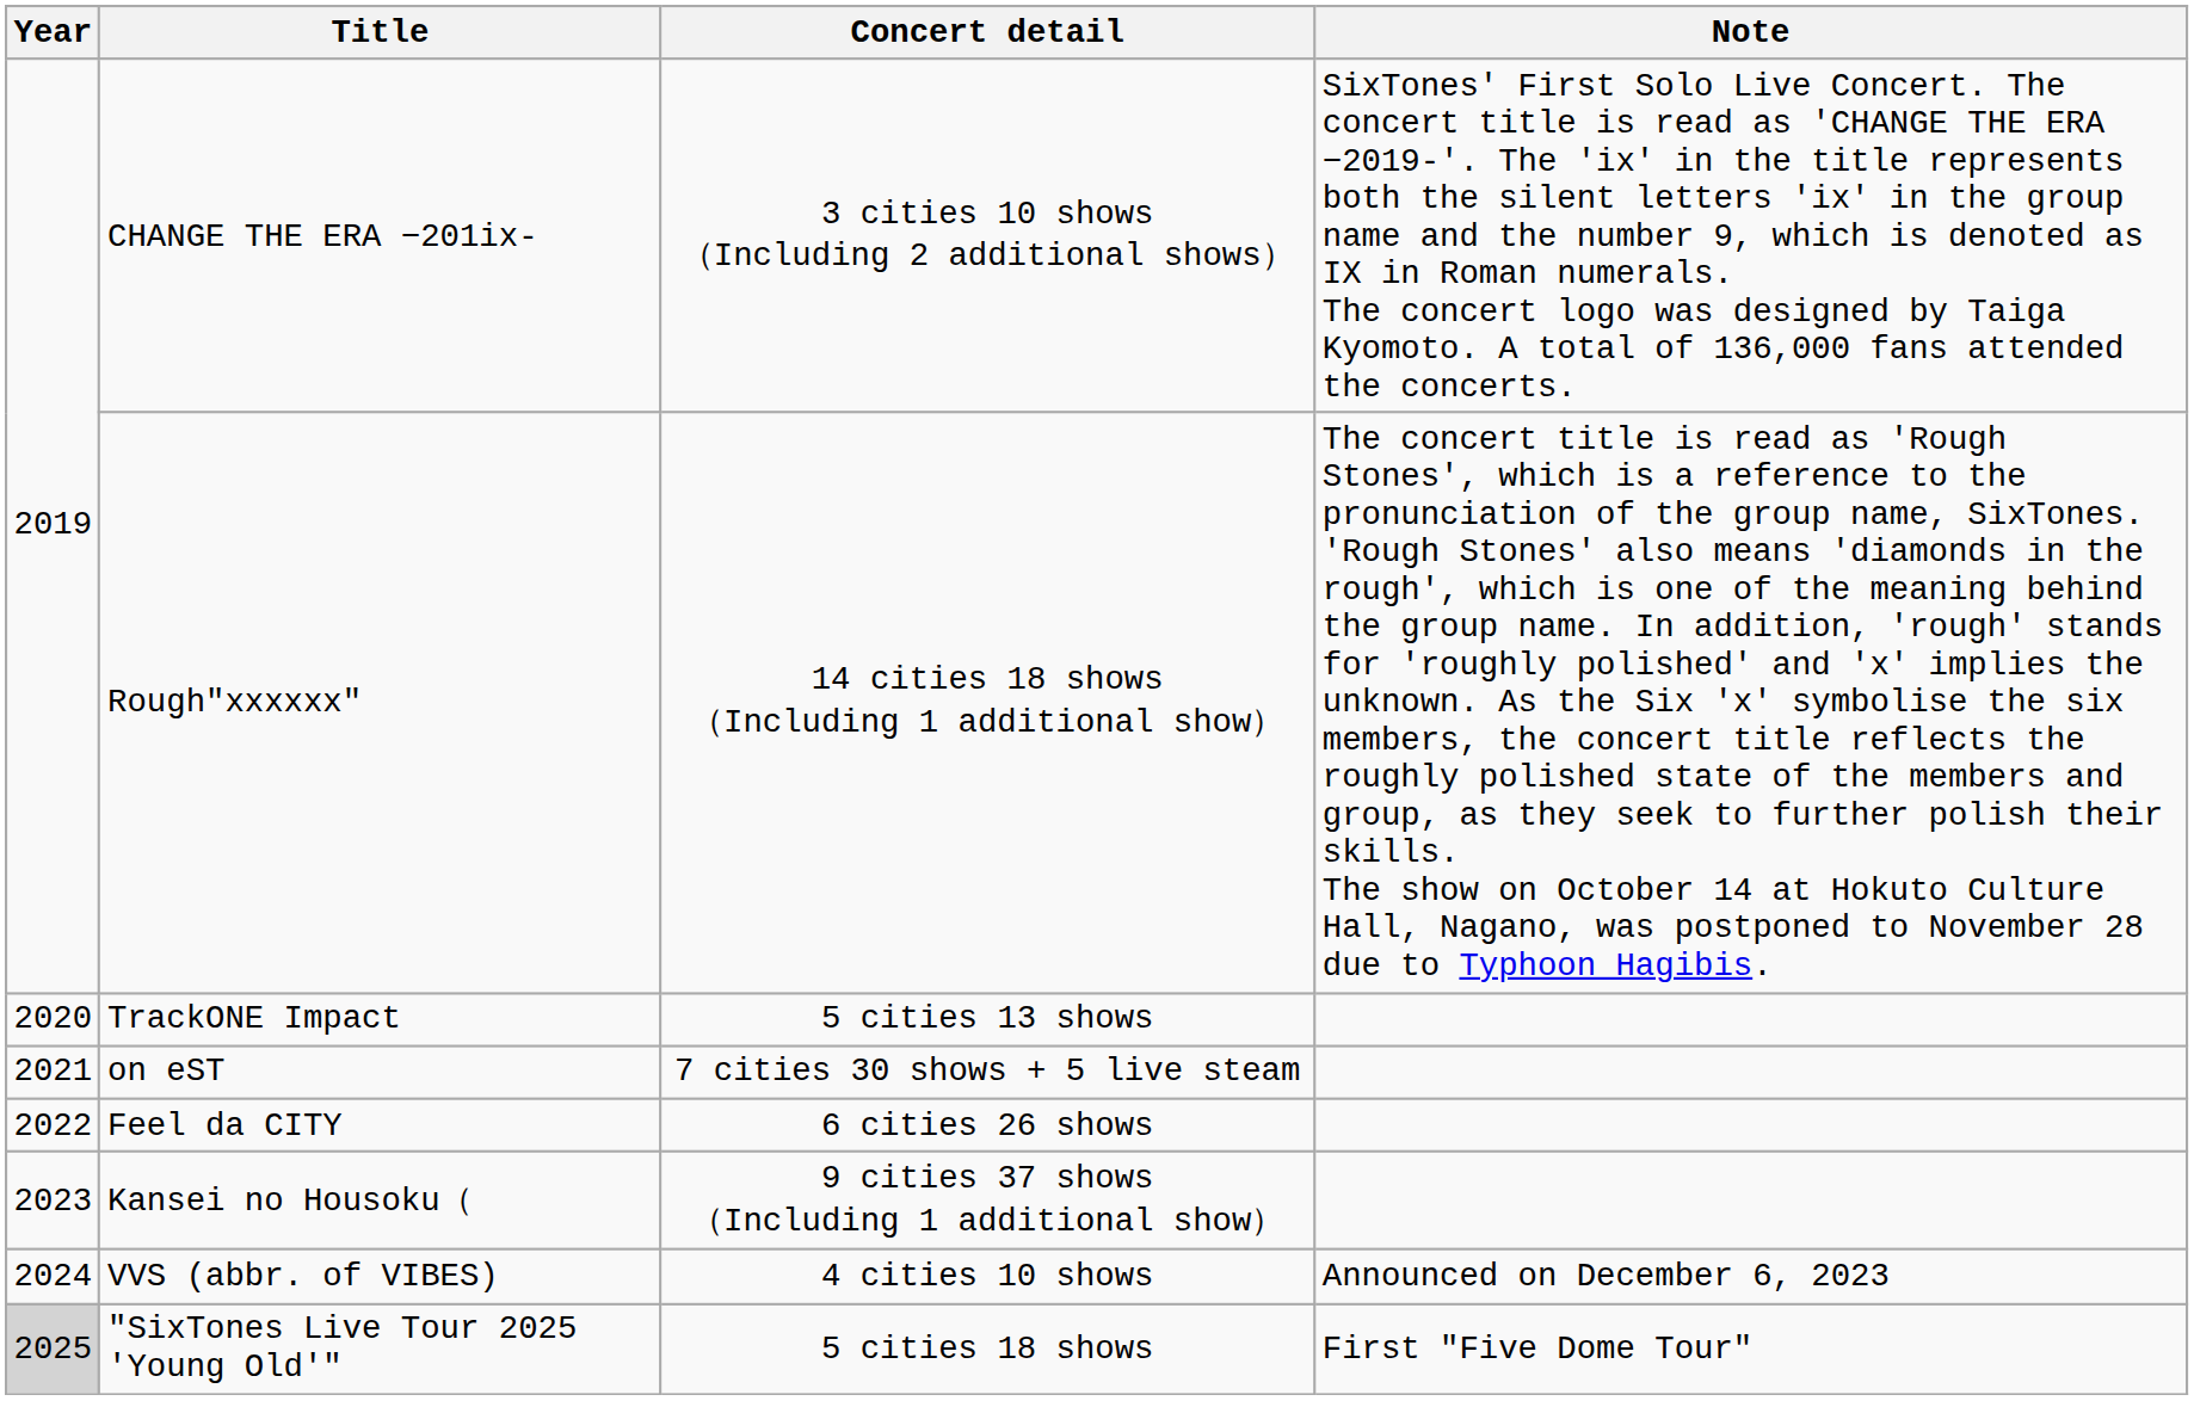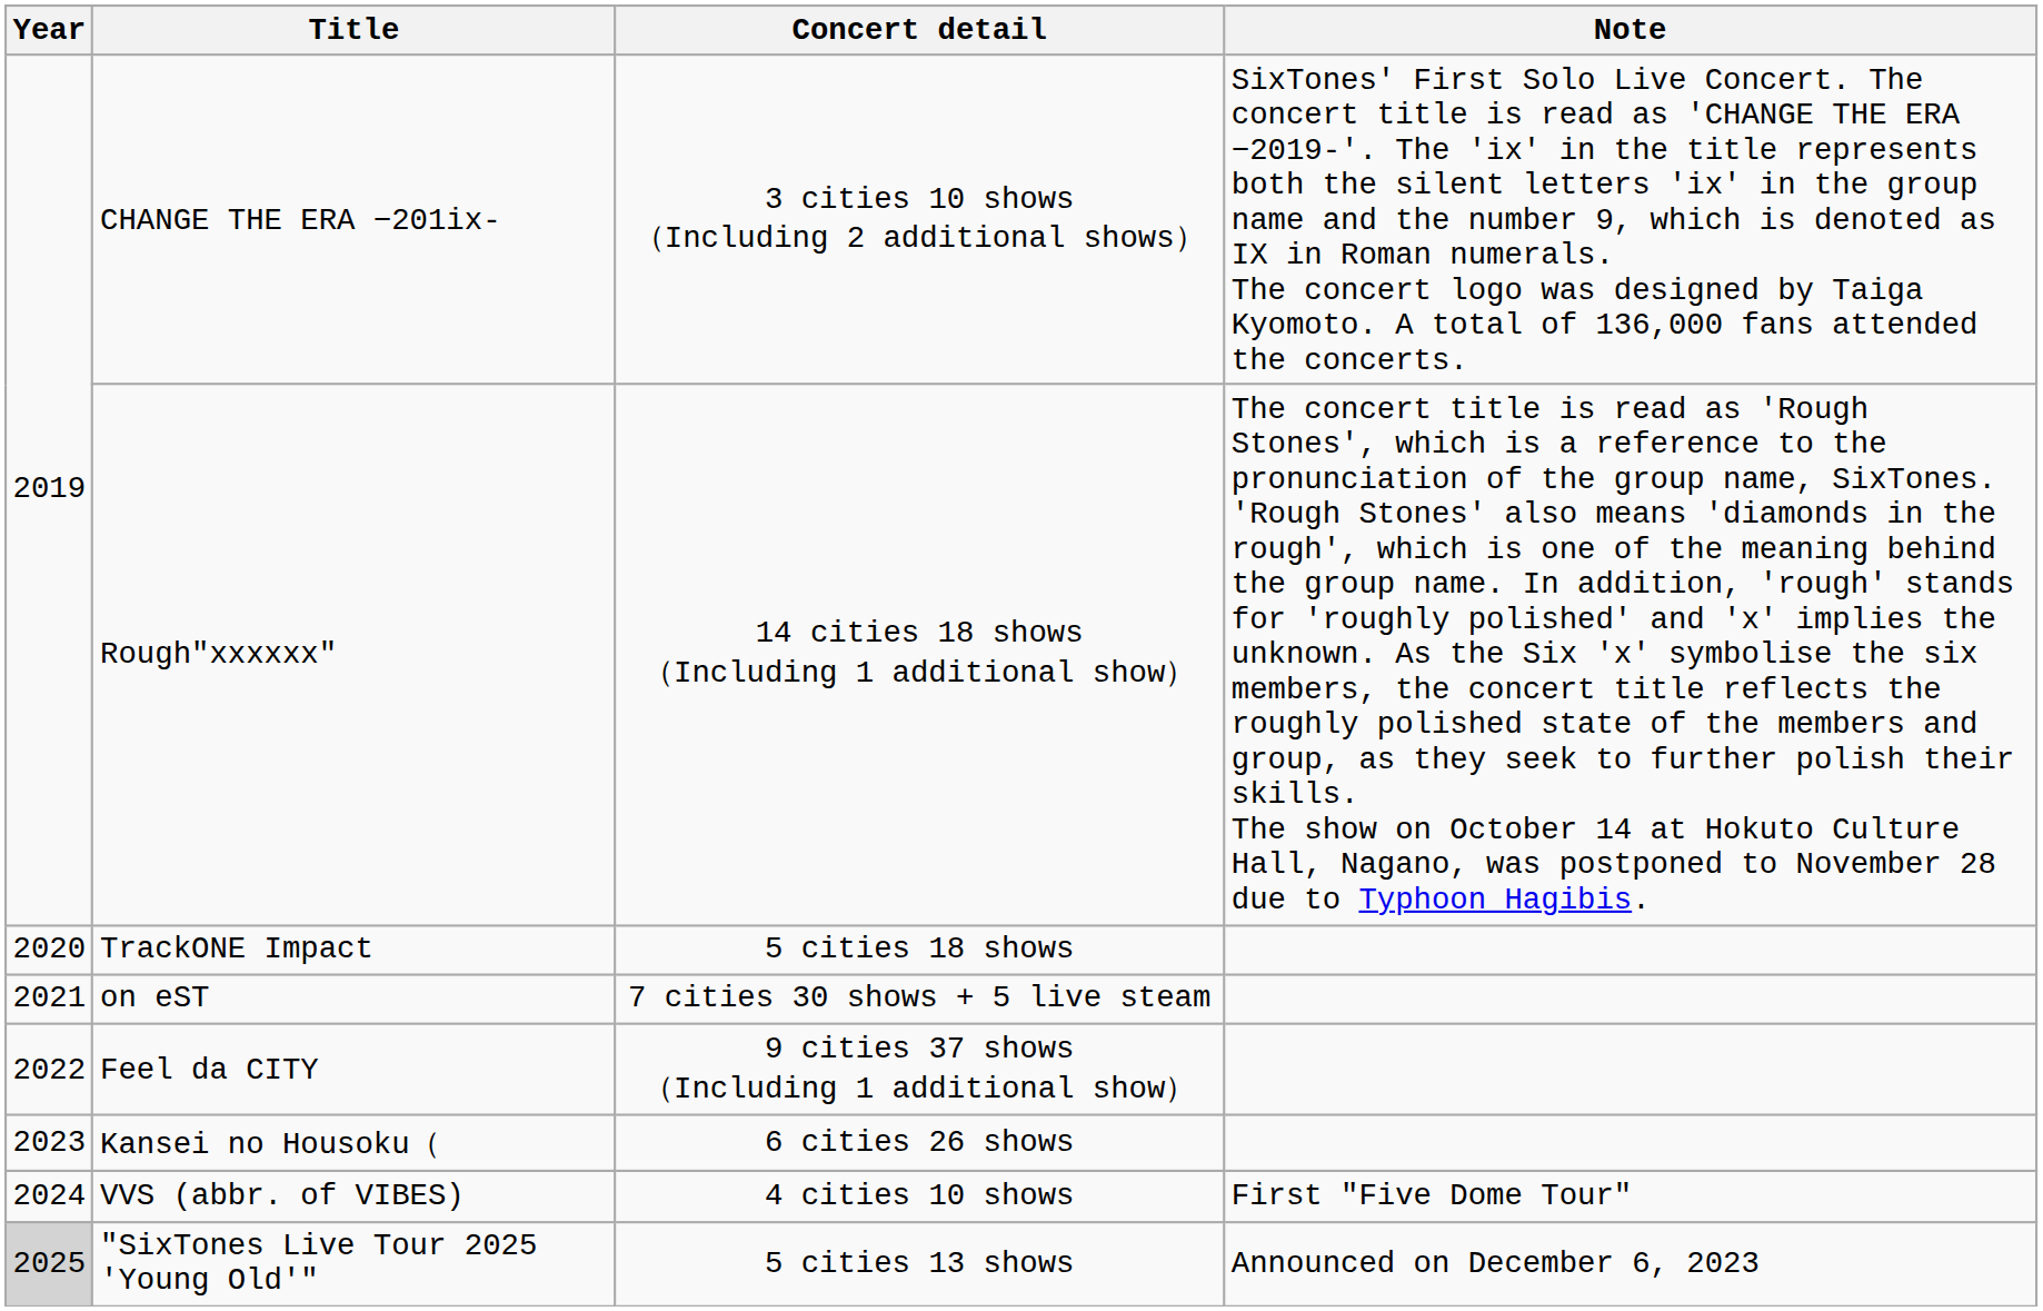 <table class="wikitable">
 <tr>
 <th>Year</th>
 <th>Title</th>
 <th width="30%">Concert detail</th>
 <th width="40%">Note</th>
 </tr>
 <tr>
 <td rowspan="2">2019</td>
 <td>CHANGE THE ERA −201ix-</td>
 <td style="text-align:center">3 cities 10 shows<br>（Including 2 additional shows）</td>
 <td>SixTones' First Solo Live Concert. The concert title is read as 'CHANGE THE ERA −2019-'. The 'ix' in the title represents both the silent letters 'ix' in the group name and the number 9, which is denoted as IX in Roman numerals.<br>The concert logo was designed by Taiga Kyomoto. A total of 136,000 fans attended the concerts.</td>
 </tr>
 <tr>
 <td>Rough"xxxxxx"</td>
 <td style="text-align:center">14 cities 18 shows<br>（Including 1 additional show）</td>
 <td>The concert title is read as 'Rough Stones', which is a reference to the pronunciation of the group name, SixTones. 'Rough Stones' also means 'diamonds in the rough', which is one of the meaning behind the group name. In addition, 'rough' stands for 'roughly polished' and 'x' implies the unknown. As the Six 'x' symbolise the six members, the concert title reflects the roughly polished state of the members and group, as they seek to further polish their skills.<br>The show on October 14 at Hokuto Culture Hall, Nagano, was postponed to November 28 due to <a href='#'>Typhoon Hagibis</a>.</td>
 </tr>
 <tr>
 <td>2020</td>
 <td>TrackONE Impact</td>
-<td style="text-align:center">5 cities 13 shows</td>
+<td style="text-align:center">5 cities 18 shows</td>
 <td></td>
 </tr>
 <tr>
 <td>2021</td>
 <td>on eST</td>
 <td style="text-align:center">7 cities 30 shows + 5 live steam</td>
 <td></td>
 </tr>
 <tr>
 <td>2022</td>
 <td>Feel da CITY</td>
-<td style="text-align:center">6 cities 26 shows</td>
+<td style="text-align:center">9 cities 37 shows<br>（Including 1 additional show）</td>
 <td></td>
 </tr>
 <tr>
 <td>2023</td>
 <td>Kansei no Housoku（</td>
-<td style="text-align:center">9 cities 37 shows<br>（Including 1 additional show）</td>
+<td style="text-align:center">6 cities 26 shows</td>
 <td></td>
 </tr>
 <tr>
 <td>2024</td>
 <td>VVS (abbr. of VIBES) </td>
 <td style="text-align:center">4 cities 10 shows</td>
-<td>Announced on December 6, 2023</td>
+<td>First "Five Dome Tour"</td>
 </tr>
 <tr>
 <td style="background: lightgrey;">2025</td>
 <td>"SixTones Live Tour 2025 'Young Old'"</td>
-<td style="text-align:center">5 cities 18 shows</td>
-<td>First "Five Dome Tour"</td>
+<td style="text-align:center">5 cities 13 shows</td>
+<td>Announced on December 6, 2023</td>
 </tr>
 </table>
